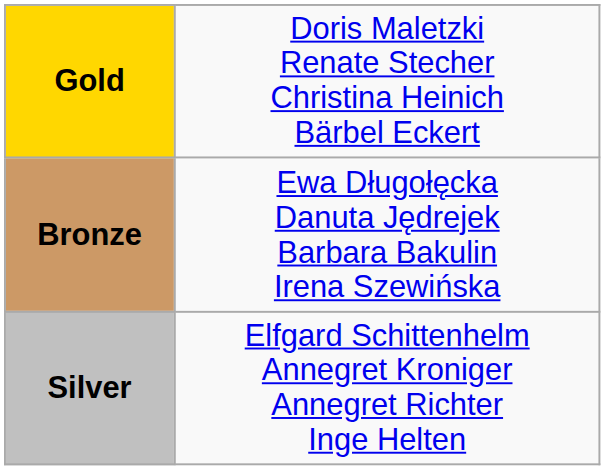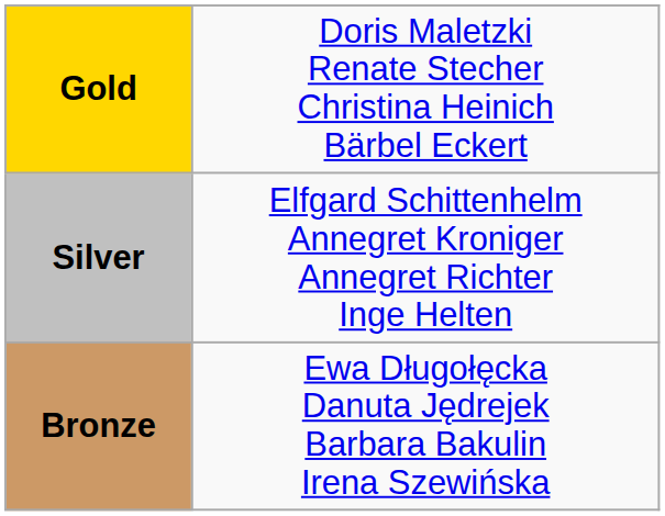 <table class="wikitable" style="text-align:center; " width="35%">
 <tr>
 <td bgcolor="gold"><strong>Gold</strong></td>
 <td><a href='#'>Doris Maletzki</a><br><a href='#'>Renate Stecher</a><br><a href='#'>Christina Heinich</a><br><a href='#'>Bärbel Eckert</a><br><small><em></em></small></td>
 </tr>
 <tr>
+<td bgcolor="silver"><strong>Silver</strong></td>
+<td><a href='#'>Elfgard Schittenhelm</a><br><a href='#'>Annegret Kroniger</a><br><a href='#'>Annegret Richter</a><br><a href='#'>Inge Helten</a><br><small><em></em></small></td>
+</tr>
+<tr>
 <td bgcolor="CC9966"><strong>Bronze</strong></td>
 <td><a href='#'>Ewa Długołęcka</a><br><a href='#'>Danuta Jędrejek</a><br><a href='#'>Barbara Bakulin</a><br><a href='#'>Irena Szewińska</a><br><small><em></em></small></td>
 </tr>
-<tr>
-<td bgcolor="silver"><strong>Silver</strong></td>
-<td><a href='#'>Elfgard Schittenhelm</a><br><a href='#'>Annegret Kroniger</a><br><a href='#'>Annegret Richter</a><br><a href='#'>Inge Helten</a><br><small><em></em></small></td>
-</tr>
 </table>
